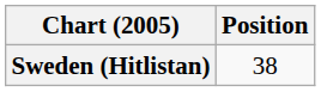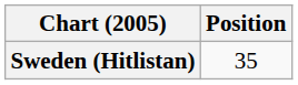 <table class="wikitable plainrowheaders" style="text-align:center">
 <tr>
 <th scope="col">Chart (2005)</th>
 <th scope="col">Position</th>
 </tr>
 <tr>
 <th scope="row">Sweden (Hitlistan)</th>
-<td>38</td>
+<td>35</td>
 </tr>
 </table>
